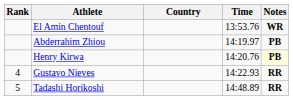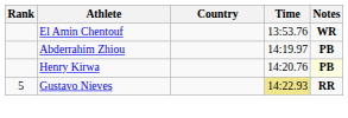 <table class="wikitable sortable" style="text-align:center">
 <tr>
 <th>Rank</th>
 <th style="width:180px">Athlete</th>
 <th style="width:125px">Country</th>
 <th>Time</th>
 <th>Notes</th>
 </tr>
 <tr>
 <td></td>
 <td style="text-align:left;"><a href='#'>El Amin Chentouf</a></td>
 <td style="text-align:left;"></td>
 <td>13:53.76</td>
 <td><strong>WR</strong></td>
 </tr>
 <tr>
 <td></td>
 <td style="text-align:left;"><a href='#'>Abderrahim Zhiou</a></td>
 <td style="text-align:left;"></td>
 <td>14:19.97</td>
 <td><strong>PB</strong></td>
 </tr>
 <tr>
 <td></td>
 <td style="text-align:left;"><a href='#'>Henry Kirwa</a></td>
 <td style="text-align:left;"></td>
 <td>14:20.76</td>
 <td style="background: lightyellow;"><strong>PB</strong></td>
 </tr>
 <tr>
-<td>4</td>
+<td>5</td>
 <td style="text-align:left;"><a href='#'>Gustavo Nieves</a></td>
 <td style="text-align:left;"></td>
-<td>14:22.93</td>
-<td><strong>RR</strong></td>
-</tr>
-<tr>
-<td>5</td>
-<td style="text-align:left;"><a href='#'>Tadashi Horikoshi</a></td>
-<td style="text-align:left;"></td>
-<td>14:48.89</td>
+<td style="background: khaki;">14:22.93</td>
 <td><strong>RR</strong></td>
 </tr>
 </table>
